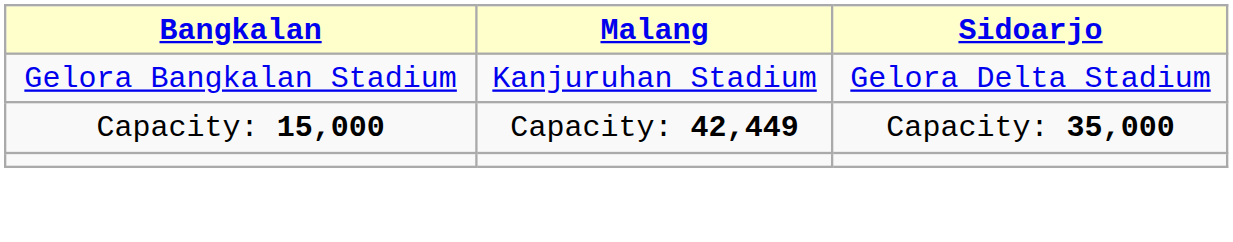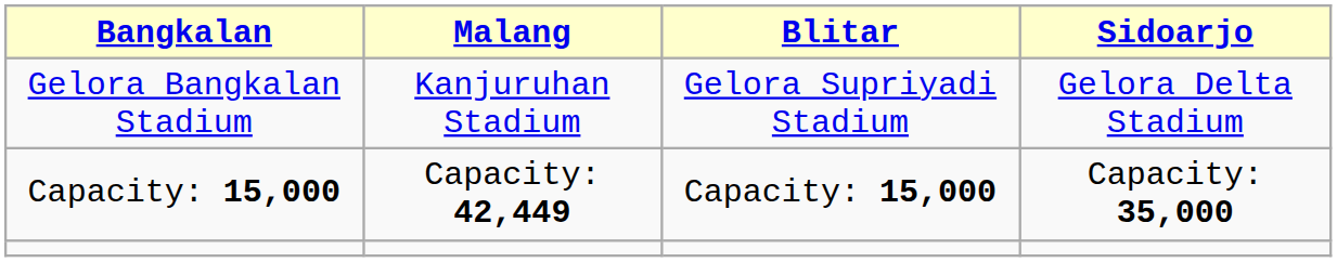 <table class="wikitable" style="text-align:center; width: 60%;">
 <tr>
 <th style="background:#ffc;" "width:20%;"><a href='#'>Bangkalan</a></th>
 <th style="background:#ffc;" "width:20%;"><a href='#'>Malang</a></th>
+<th style="background:#ffc;" "width:20%;"><a href='#'>Blitar</a></th>
 <th style="background:#ffc;" "width:20%;"><a href='#'>Sidoarjo</a></th>
 </tr>
 <tr>
 <td><a href='#'>Gelora Bangkalan Stadium</a></td>
 <td><a href='#'>Kanjuruhan Stadium</a></td>
+<td><a href='#'>Gelora Supriyadi Stadium</a></td>
 <td><a href='#'>Gelora Delta Stadium</a></td>
 </tr>
 <tr>
 <td>Capacity: <strong>15,000</strong></td>
 <td>Capacity: <strong>42,449</strong></td>
+<td>Capacity: <strong>15,000</strong></td>
 <td>Capacity: <strong>35,000</strong></td>
 </tr>
 <tr>
 <td></td>
 <td></td>
 <td></td>
+<td></td>
 </tr>
 </table>
